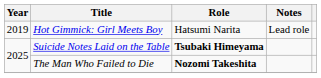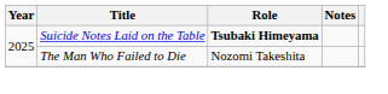 <table class="wikitable">
 <tr>
 <th>Year</th>
 <th>Title</th>
 <th>Role</th>
 <th>Notes</th>
 <th></th>
-</tr>
-<tr>
-<td>2019</td>
-<td><em><a href='#'>Hot Gimmick: Girl Meets Boy</a></em></td>
-<td>Hatsumi Narita</td>
-<td>Lead role</td>
-<td></td>
 </tr>
 <tr>
 <td rowspan=2>2025</td>
 <td><em><a href='#'>Suicide Notes Laid on the Table</a></em></td>
 <td><strong>Tsubaki Himeyama</strong></td>
 <td></td>
 <td></td>
 </tr>
 <tr>
 <td><em>The Man Who Failed to Die</em></td>
-<td><strong>Nozomi Takeshita</strong></td>
+<td>Nozomi Takeshita</td>
 <td></td>
 <td></td>
 </tr>
 <tr>
 </tr>
 </table>
